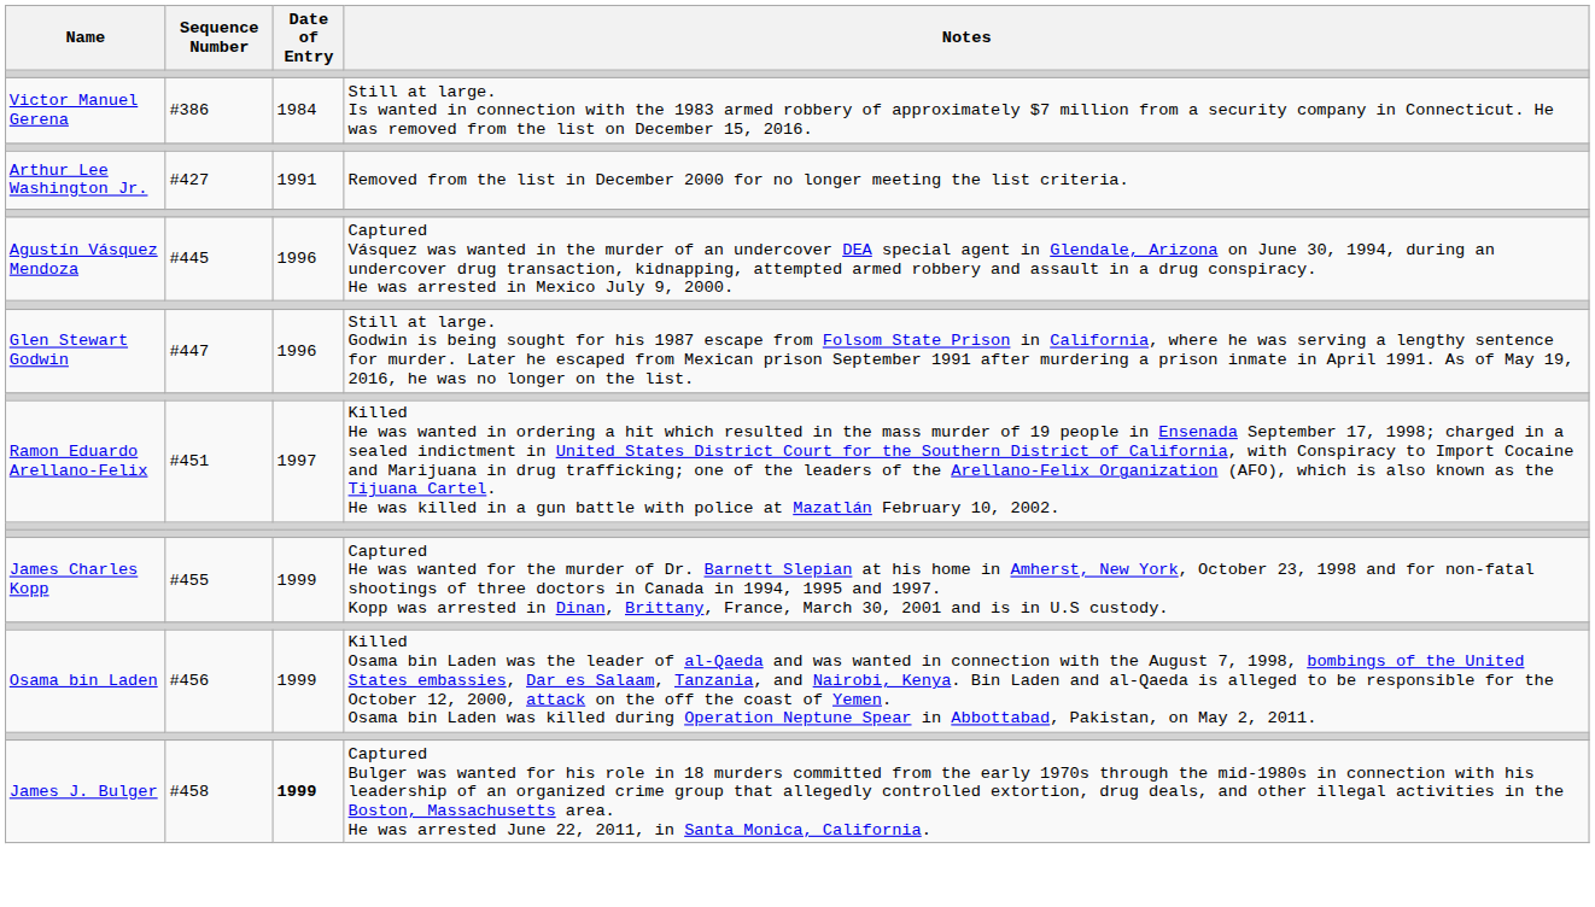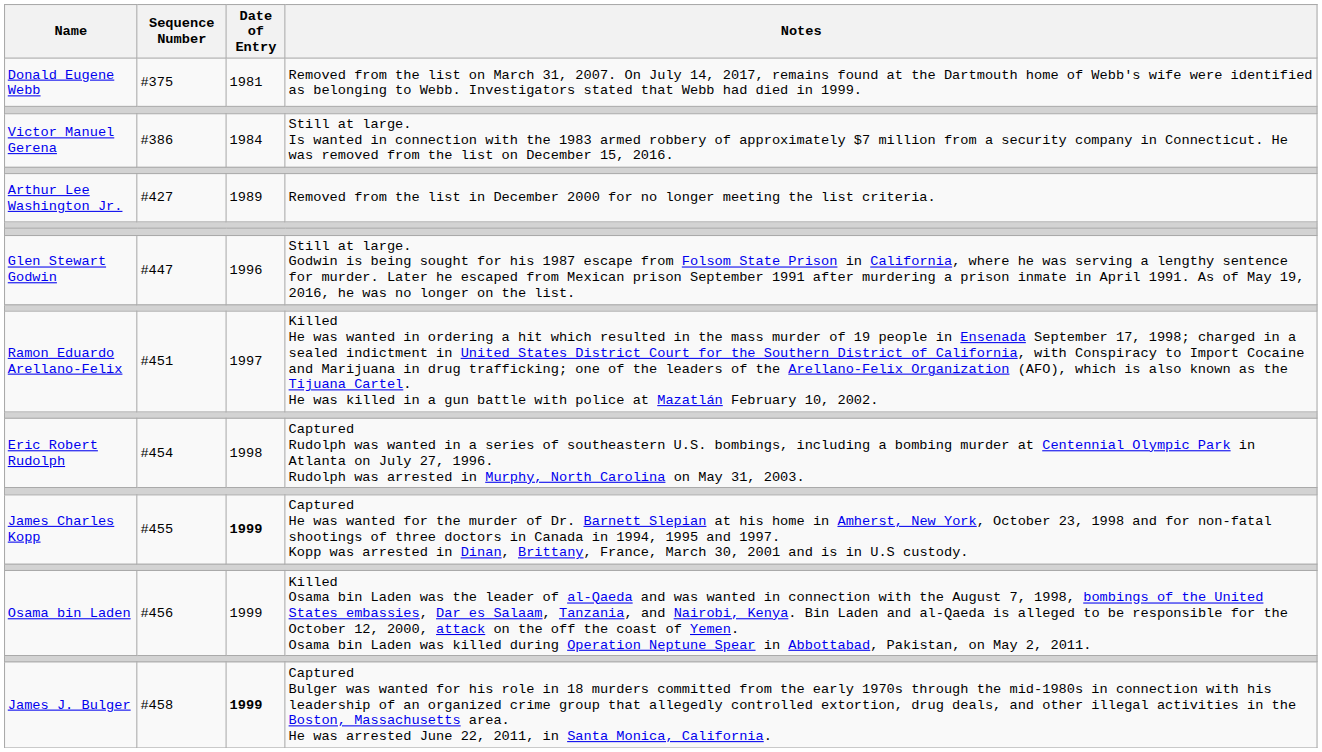 <table class="wikitable">
 <tr>
 <th>Name</th>
 <th>Sequence Number</th>
 <th scope="col" width="50">Date of Entry</th>
 <th>Notes</th>
+</tr>
+<tr>
+<td height="40"><a href='#'>Donald Eugene Webb</a></td>
+<td>#375</td>
+<td>1981</td>
+<td>Removed from the list on March 31, 2007. On July 14, 2017, remains found at the Dartmouth home of Webb's wife were identified as belonging to Webb. Investigators stated that Webb had died in 1999.</td>
 </tr>
 <tr>
 <td colSpan="4" style="background-color:lightgrey;"></td>
 </tr>
 <tr>
 <td height="40"><a href='#'>Victor Manuel Gerena</a></td>
 <td>#386</td>
 <td>1984</td>
 <td>Still at large.<br>Is wanted in connection with the 1983 armed robbery of approximately $7 million from a security company in Connecticut. He was removed from the list on December 15, 2016.</td>
 </tr>
 <tr>
 <td colSpan="4" style="background-color:lightgrey;"></td>
 </tr>
 <tr>
 <td height="40"><a href='#'>Arthur Lee Washington Jr.</a></td>
 <td>#427</td>
-<td>1991</td>
+<td>1989</td>
 <td>Removed from the list in December 2000 for no longer meeting the list criteria.</td>
 </tr>
 <tr>
 <td colSpan="4" style="background-color:lightgrey;"></td>
-</tr>
-<tr>
-<td height="40"><a href='#'>Agustín Vásquez Mendoza</a></td>
-<td>#445</td>
-<td>1996</td>
-<td>Captured<br>Vásquez was wanted in the murder of an undercover <a href='#'>DEA</a> special agent in <a href='#'>Glendale, Arizona</a> on June 30, 1994, during an undercover drug transaction, kidnapping, attempted armed robbery and assault in a drug conspiracy.<br>He was arrested in Mexico July 9, 2000.</td>
 </tr>
 <tr>
 <td colSpan="4" style="background-color:lightgrey;"></td>
 </tr>
 <tr>
 <td height="40"><a href='#'>Glen Stewart Godwin</a></td>
 <td>#447</td>
 <td>1996</td>
 <td>Still at large.<br>Godwin is being sought for his 1987 escape from <a href='#'>Folsom State Prison</a> in <a href='#'>California</a>, where he was serving a lengthy sentence for murder. Later he escaped from Mexican prison September 1991 after murdering a prison inmate in April 1991. As of May 19, 2016, he was no longer on the list.</td>
 </tr>
 <tr>
 <td colSpan="4" style="background-color:lightgrey;"></td>
 </tr>
 <tr>
 <td height="40"><a href='#'>Ramon Eduardo Arellano-Felix</a></td>
 <td>#451</td>
 <td>1997</td>
 <td>Killed<br>He was wanted in ordering a hit which resulted in the mass murder of 19 people in <a href='#'>Ensenada</a> September 17, 1998;  charged in a sealed indictment in <a href='#'>United States District Court for the Southern District of California</a>, with Conspiracy to Import Cocaine and Marijuana in drug trafficking; one of the leaders of the <a href='#'>Arellano-Felix Organization</a> (AFO), which is also known as the <a href='#'>Tijuana Cartel</a>.<br>He was killed in a gun battle with police at <a href='#'>Mazatlán</a> February 10, 2002.</td>
 </tr>
 <tr>
 <td colSpan="4" style="background-color:lightgrey;"></td>
 </tr>
 <tr>
+<td height="40"><a href='#'>Eric Robert Rudolph</a></td>
+<td>#454</td>
+<td>1998</td>
+<td>Captured<br>Rudolph was wanted in a series of southeastern U.S. bombings, including a bombing murder at <a href='#'>Centennial Olympic Park</a> in Atlanta on July 27, 1996.<br>Rudolph was arrested in <a href='#'>Murphy, North Carolina</a> on May 31, 2003.</td>
+</tr>
+<tr>
 <td colSpan="4" style="background-color:lightgrey;"></td>
 </tr>
 <tr>
 <td height="40"><a href='#'>James Charles Kopp</a></td>
 <td>#455</td>
-<td>1999</td>
+<td><strong>1999</strong></td>
 <td>Captured<br>He was wanted for the murder of Dr. <a href='#'>Barnett Slepian</a> at his home in <a href='#'>Amherst, New York</a>, October 23, 1998 and for non-fatal shootings of three doctors in Canada in 1994, 1995 and 1997.<br>Kopp was arrested in <a href='#'>Dinan</a>, <a href='#'>Brittany</a>, France, March 30, 2001 and is in U.S custody.</td>
 </tr>
 <tr>
 <td colSpan="4" style="background-color:lightgrey;"></td>
 </tr>
 <tr>
 <td height="40"><a href='#'>Osama bin Laden</a></td>
 <td>#456</td>
 <td>1999</td>
 <td>Killed<br>Osama bin Laden was the leader of <a href='#'>al-Qaeda</a> and was wanted in connection with the August 7, 1998, <a href='#'>bombings of the United States embassies</a>, <a href='#'>Dar es Salaam</a>, <a href='#'>Tanzania</a>, and <a href='#'>Nairobi, Kenya</a>. Bin Laden and al-Qaeda is alleged to be responsible for the October 12, 2000, <a href='#'>attack</a> on the  off the coast of <a href='#'>Yemen</a>.<br>Osama bin Laden was killed during <a href='#'>Operation Neptune Spear</a> in <a href='#'>Abbottabad</a>, Pakistan, on May 2, 2011.</td>
 </tr>
 <tr>
 <td colSpan="4" style="background-color:lightgrey;"></td>
 </tr>
 <tr>
 <td height="40"><a href='#'>James J. Bulger</a></td>
 <td>#458</td>
 <td><strong>1999</strong></td>
 <td>Captured<br>Bulger was wanted for his role in 18 murders committed from the early 1970s through the mid-1980s in connection with his leadership of an organized crime group that allegedly controlled extortion, drug deals, and other illegal activities in the <a href='#'>Boston, Massachusetts</a> area.<br>He was arrested June 22, 2011, in <a href='#'>Santa Monica, California</a>.</td>
 </tr>
 </table>
